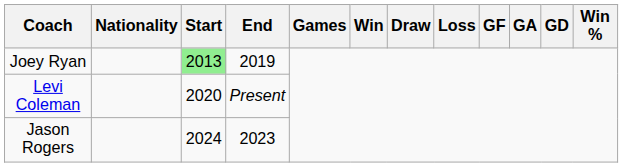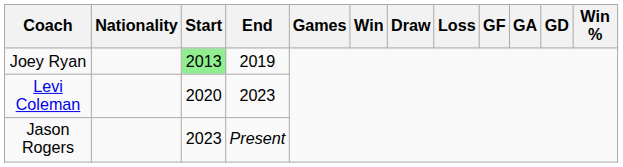 <table class="wikitable" style="text-align:center; margin-left: lem;">
 <tr>
 <th>Coach</th>
 <th>Nationality</th>
 <th>Start</th>
 <th>End</th>
 <th>Games</th>
 <th><strong>Win</strong></th>
 <th>Draw</th>
 <th>Loss</th>
 <th>GF</th>
 <th>GA</th>
 <th>GD</th>
 <th>Win %</th>
 </tr>
 <tr>
 <td>Joey Ryan</td>
 <td></td>
 <td style="background: lightgreen;">2013</td>
 <td>2019<br></td>
 </tr>
 <tr>
 <td><a href='#'>Levi Coleman</a></td>
 <td></td>
 <td>2020</td>
-<td><em>Present</em><br></td>
+<td>2023<br></td>
 </tr>
 <tr>
 <td>Jason Rogers</td>
 <td></td>
-<td>2024</td>
-<td>2023<br></td>
+<td>2023</td>
+<td><em>Present</em><br></td>
 </tr>
 </table>
